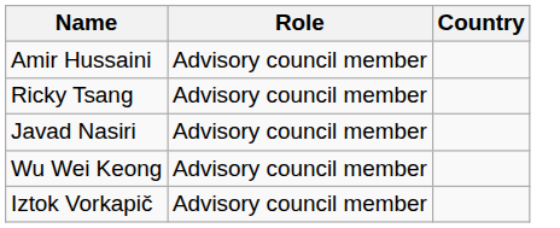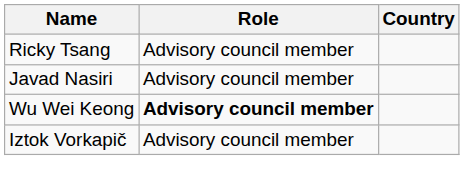 <table class="wikitable sortable">
 <tr>
 <th>Name</th>
 <th>Role</th>
 <th>Country</th>
-</tr>
-<tr>
-<td>Amir Hussaini</td>
-<td>Advisory council member</td>
-<td></td>
 </tr>
 <tr>
 <td>Ricky Tsang</td>
 <td>Advisory council member</td>
 <td></td>
 </tr>
 <tr>
 <td>Javad Nasiri</td>
 <td>Advisory council member</td>
 <td></td>
 </tr>
 <tr>
 <td>Wu Wei Keong</td>
-<td>Advisory council member</td>
+<td><strong>Advisory council member</strong></td>
 <td></td>
 </tr>
 <tr>
 <td>Iztok Vorkapič</td>
 <td>Advisory council member</td>
 <td></td>
 </tr>
 </table>
